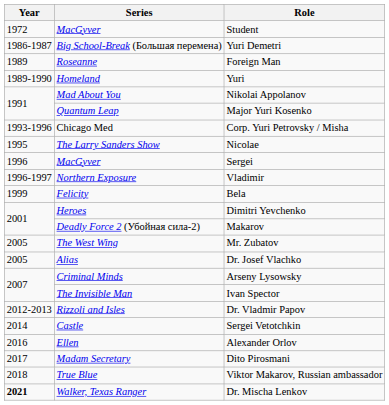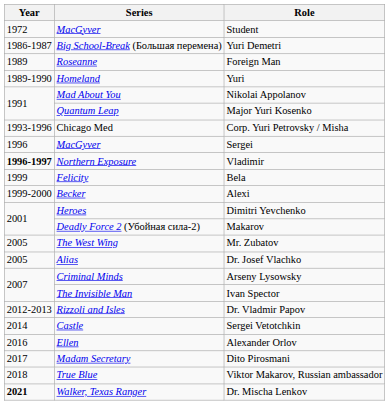 <table class="wikitable sortable" style=text-align:left>
 <tr>
 <th scope="col">Year</th>
 <th scope="col">Series</th>
 <th scope="col">Role</th>
 </tr>
 <tr>
 <td>1972</td>
 <td><em><a href='#'>MacGyver</a></em></td>
 <td>Student</td>
 </tr>
 <tr>
 <td>1986-1987</td>
 <td><em><a href='#'>Big School-Break</a></em> (Большая перемена)</td>
 <td>Yuri Demetri</td>
 </tr>
 <tr>
 <td>1989</td>
 <td><em><a href='#'>Roseanne</a></em></td>
 <td>Foreign Man</td>
 </tr>
 <tr>
 <td>1989-1990</td>
 <td><em><a href='#'>Homeland</a></em></td>
 <td>Yuri</td>
 </tr>
 <tr>
 <td rowspan="2">1991</td>
 <td><em><a href='#'>Mad About You</a></em></td>
 <td>Nikolai Appolanov</td>
 </tr>
 <tr>
 <td><em><a href='#'>Quantum Leap</a></em></td>
 <td>Major Yuri Kosenko</td>
 </tr>
 <tr>
 <td>1993-1996</td>
 <td>Chicago Med</td>
 <td>Corp. Yuri Petrovsky / Misha</td>
 </tr>
 <tr>
-<td>1995</td>
-<td><em><a href='#'>The Larry Sanders Show</a></em></td>
-<td>Nicolae</td>
-</tr>
-<tr>
 <td>1996</td>
 <td><em><a href='#'>MacGyver</a></em></td>
 <td>Sergei</td>
 </tr>
 <tr>
-<td>1996-1997</td>
+<td><strong>1996-1997</strong></td>
 <td><em><a href='#'>Northern Exposure</a></em></td>
 <td>Vladimir</td>
 </tr>
 <tr>
 <td>1999</td>
 <td><em><a href='#'>Felicity</a></em></td>
 <td>Bela</td>
+</tr>
+<tr>
+<td>1999-2000</td>
+<td><em><a href='#'>Becker</a></em></td>
+<td>Alexi</td>
 </tr>
 <tr>
 <td rowspan="2">2001</td>
 <td><em><a href='#'>Heroes</a></em></td>
 <td>Dimitri Yevchenko</td>
 </tr>
 <tr>
 <td><em><a href='#'>Deadly Force 2</a></em> (Убойная сила-2)</td>
 <td>Makarov</td>
 </tr>
 <tr>
 <td>2005</td>
 <td><em><a href='#'>The West Wing</a></em></td>
 <td>Mr. Zubatov</td>
 </tr>
 <tr>
 <td>2005</td>
 <td><em><a href='#'>Alias</a></em></td>
 <td>Dr. Josef Vlachko</td>
 </tr>
 <tr>
 <td rowspan="2">2007</td>
 <td><em><a href='#'>Criminal Minds</a></em></td>
 <td>Arseny Lysowsky</td>
 </tr>
 <tr>
 <td><em><a href='#'>The Invisible Man</a></em></td>
 <td>Ivan Spector</td>
 </tr>
 <tr>
 <td>2012-2013</td>
 <td><em><a href='#'>Rizzoli and Isles</a></em></td>
 <td>Dr. Vladmir Papov</td>
 </tr>
 <tr>
 <td>2014</td>
 <td><em><a href='#'>Castle</a></em></td>
 <td>Sergei Vetotchkin</td>
 </tr>
 <tr>
 <td>2016</td>
 <td><em><a href='#'>Ellen</a></em></td>
 <td>Alexander Orlov</td>
 </tr>
 <tr>
 <td>2017</td>
 <td><em><a href='#'>Madam Secretary</a></em></td>
 <td>Dito Pirosmani</td>
 </tr>
 <tr>
 <td>2018</td>
 <td><em><a href='#'>True Blue</a></em></td>
 <td>Viktor Makarov, Russian ambassador</td>
 </tr>
 <tr>
 <td><strong>2021</strong></td>
 <td><em><a href='#'>Walker, Texas Ranger</a></em></td>
 <td>Dr. Mischa Lenkov</td>
 </tr>
 </table>
